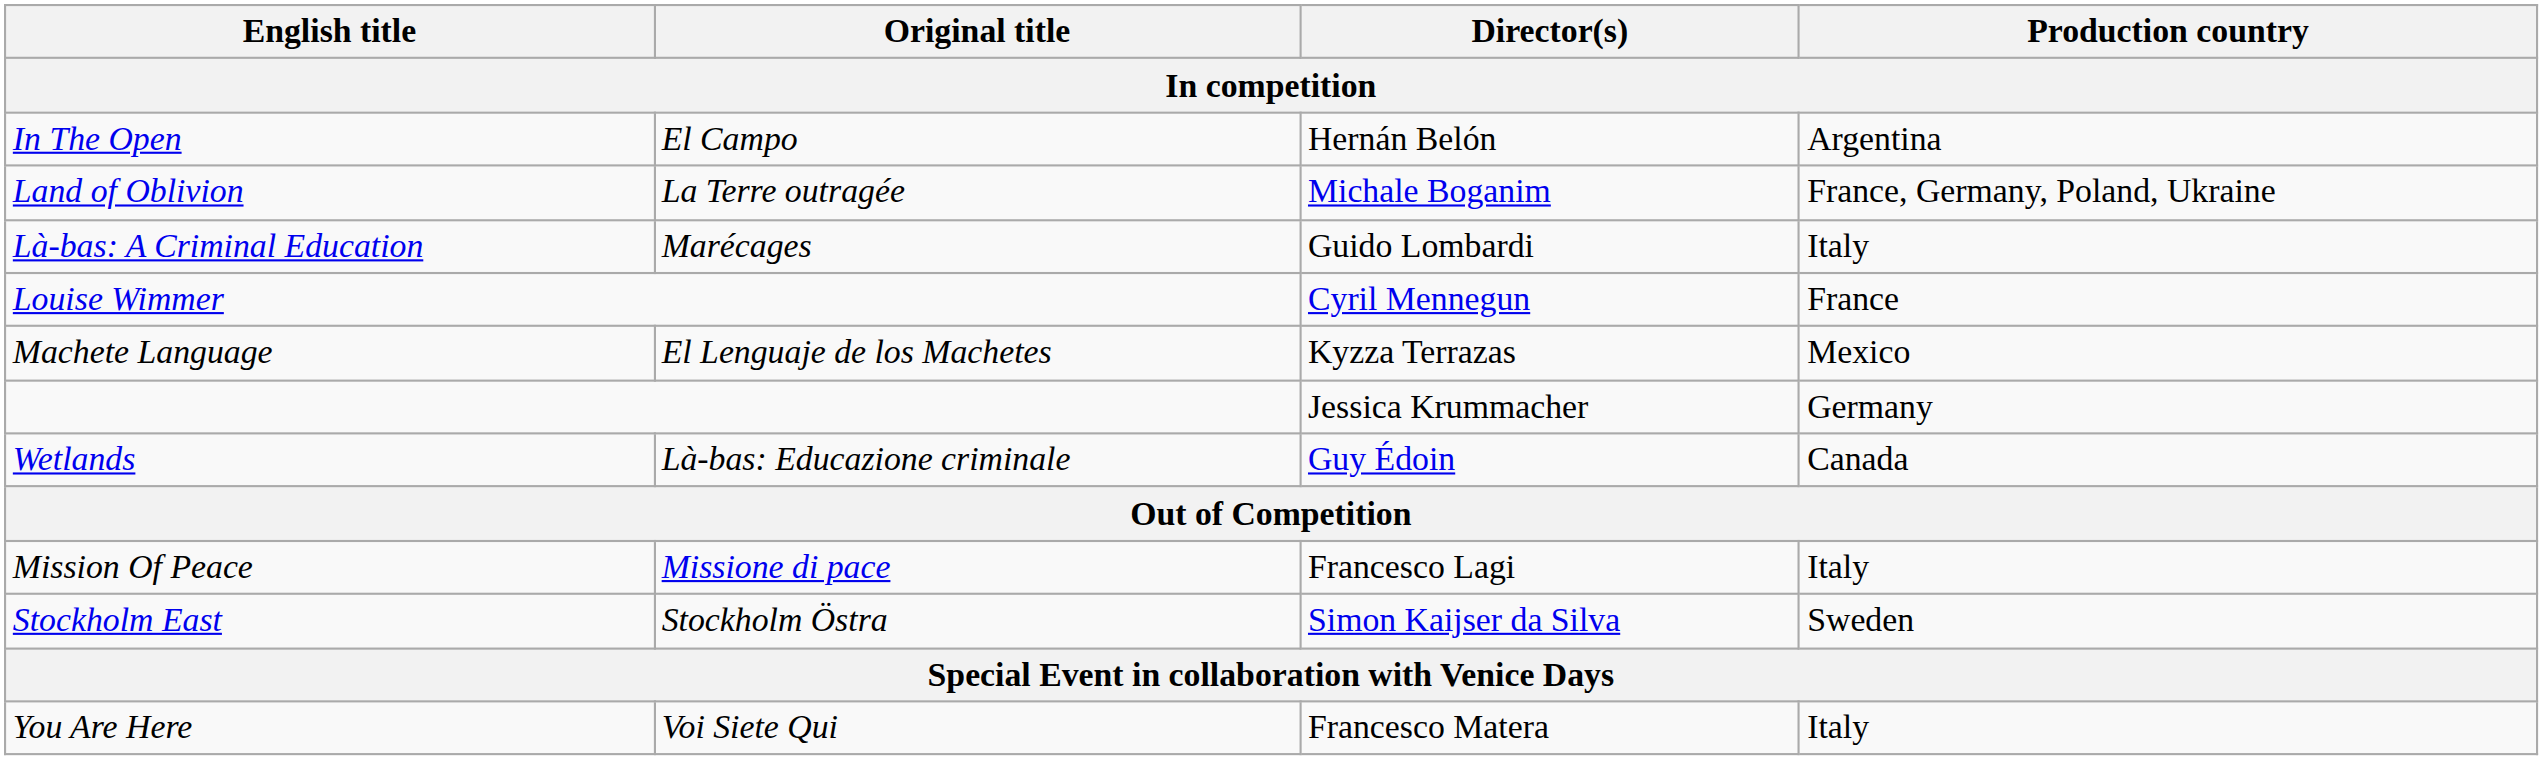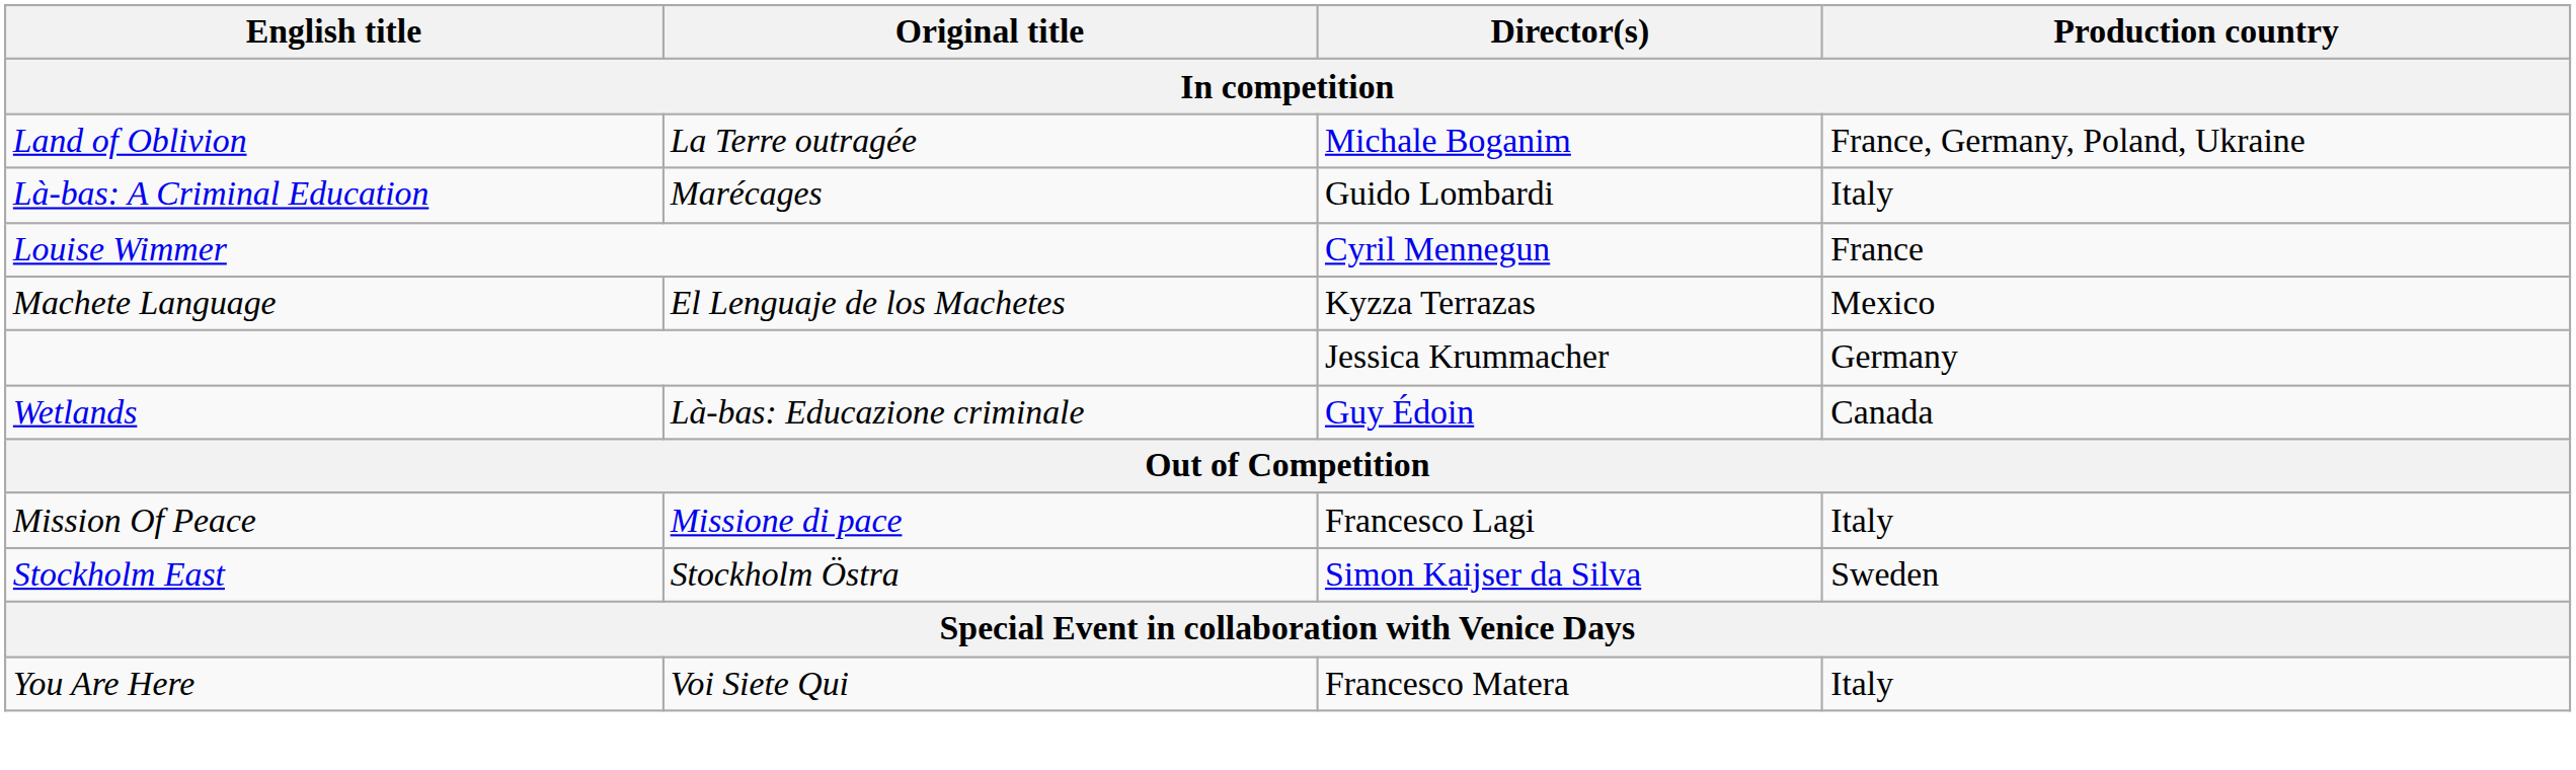 <table class="wikitable" style="width:95%; margin-bottom:0px">
 <tr>
 <th>English title</th>
 <th>Original title</th>
 <th>Director(s)</th>
 <th>Production country</th>
 </tr>
 <tr>
 <th colspan=4>In competition</th>
-</tr>
-<tr>
-<td><em><a href='#'>In The Open</a></em></td>
-<td data-sort-value="Campo"><em>El Campo</em></td>
-<td data-sort-value="Belon">Hernán Belón</td>
-<td>Argentina</td>
 </tr>
 <tr>
 <td><em><a href='#'>Land of Oblivion</a></em></td>
 <td data-sort-value="Terre"><em>La Terre outragée</em></td>
 <td data-sort-value="Boganim"><a href='#'>Michale Boganim</a></td>
 <td>France, Germany, Poland, Ukraine</td>
 </tr>
 <tr>
 <td><em><a href='#'>Là-bas: A Criminal Education</a></em></td>
 <td><em>Marécages</em></td>
 <td data-sort-value=Lombardi"">Guido Lombardi</td>
 <td>Italy</td>
 </tr>
 <tr>
 <td colspan=2><em><a href='#'>Louise Wimmer</a></em></td>
 <td data-sort-value="Mennegun"><a href='#'>Cyril Mennegun</a></td>
 <td>France</td>
 </tr>
 <tr>
 <td><em>Machete Language</em></td>
 <td data-sort-value="Lenguaje"><em>El Lenguaje de los Machetes</em></td>
 <td data-sort-value="Terraza">Kyzza Terrazas</td>
 <td>Mexico</td>
 </tr>
 <tr>
 <td colspan=2><em></em></td>
 <td data-sort-value="Krummacher">Jessica Krummacher</td>
 <td>Germany</td>
 </tr>
 <tr>
 <td><em><a href='#'>Wetlands</a></em></td>
 <td><em>Là-bas: Educazione criminale</em></td>
 <td data-sort-value="Edoin"><a href='#'>Guy Édoin</a></td>
 <td>Canada</td>
 </tr>
 <tr>
 <th colspan="4">Out of Competition</th>
 </tr>
 <tr>
 <td><em>Mission Of Peace</em></td>
 <td><em><a href='#'>Missione di pace</a></em></td>
 <td>Francesco Lagi</td>
 <td>Italy</td>
 </tr>
 <tr>
 <td><em><a href='#'>Stockholm East</a></em></td>
 <td><em>Stockholm Östra</em></td>
 <td><a href='#'>Simon Kaijser da Silva</a></td>
 <td>Sweden</td>
 </tr>
 <tr>
 <th colspan="4">Special Event in collaboration with Venice Days</th>
 </tr>
 <tr>
 <td><em>You Are Here</em></td>
 <td><em>Voi Siete Qui</em></td>
 <td>Francesco Matera</td>
 <td>Italy</td>
 </tr>
 </table>
